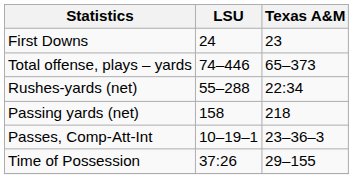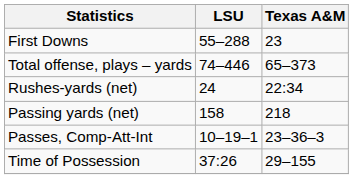 <table class="wikitable">
 <tr>
 <th>Statistics</th>
 <th>LSU</th>
 <th>Texas A&M</th>
 </tr>
 <tr>
 <td>First Downs</td>
-<td>24</td>
+<td>55–288</td>
 <td>23</td>
 </tr>
 <tr>
 <td>Total offense, plays – yards</td>
 <td>74–446</td>
 <td>65–373</td>
 </tr>
 <tr>
 <td>Rushes-yards (net)</td>
-<td>55–288</td>
+<td>24</td>
 <td>22:34</td>
 </tr>
 <tr>
 <td>Passing yards (net)</td>
 <td>158</td>
 <td>218</td>
 </tr>
 <tr>
 <td>Passes, Comp-Att-Int</td>
 <td>10–19–1</td>
 <td>23–36–3</td>
 </tr>
 <tr>
 <td>Time of Possession</td>
 <td>37:26</td>
 <td>29–155</td>
 </tr>
 <tr>
 </tr>
 </table>
